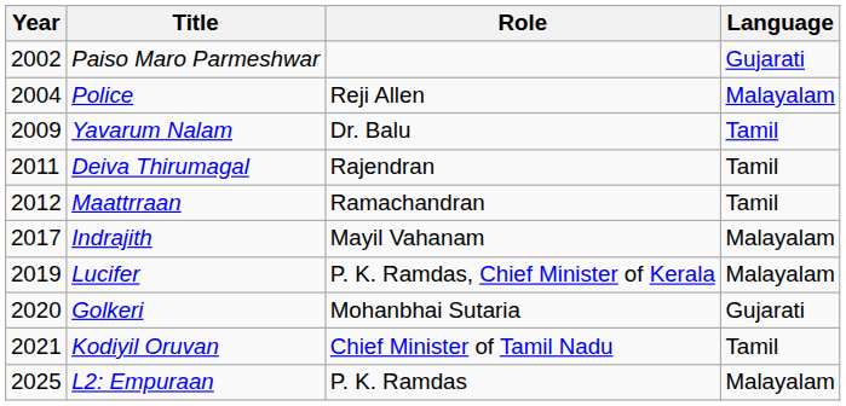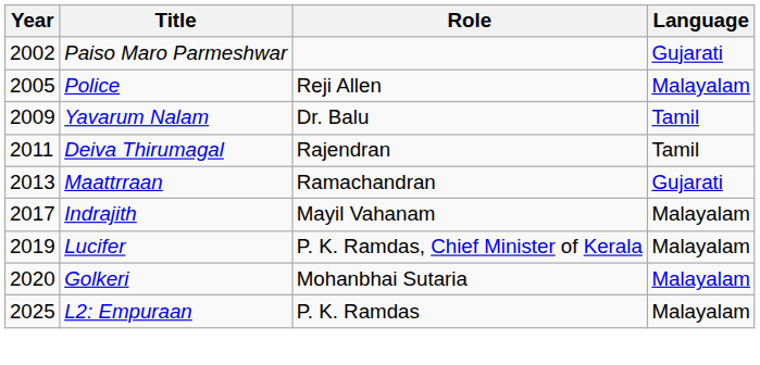 <table class="wikitable plainrowheaders sortable" style="margin-right: 0;">
 <tr>
 <th>Year</th>
 <th>Title</th>
 <th>Role</th>
 <th>Language</th>
 </tr>
 <tr>
 <td>2002</td>
 <td><em>Paiso Maro Parmeshwar</em></td>
 <td></td>
 <td><a href='#'>Gujarati</a></td>
 </tr>
 <tr>
-<td>2004</td>
+<td>2005</td>
 <td><a href='#'><em>Police</em></a></td>
 <td>Reji Allen</td>
 <td><a href='#'>Malayalam</a></td>
 </tr>
 <tr>
 <td>2009</td>
 <td><em><a href='#'>Yavarum Nalam</a></em></td>
 <td>Dr. Balu</td>
 <td><a href='#'>Tamil</a></td>
 </tr>
 <tr>
 <td>2011</td>
 <td><em><a href='#'>Deiva Thirumagal</a></em></td>
 <td>Rajendran</td>
 <td>Tamil</td>
 </tr>
 <tr>
-<td>2012</td>
+<td>2013</td>
 <td><em><a href='#'>Maattrraan</a></em></td>
 <td>Ramachandran</td>
-<td>Tamil</td>
+<td><a href='#'>Gujarati</a></td>
 </tr>
 <tr>
 <td>2017</td>
 <td><em><a href='#'>Indrajith</a></em></td>
 <td>Mayil Vahanam</td>
 <td>Malayalam</td>
 </tr>
 <tr>
 <td>2019</td>
 <td><a href='#'><em>Lucifer</em></a></td>
 <td>P. K. Ramdas, <a href='#'>Chief Minister</a> of <a href='#'>Kerala</a></td>
 <td>Malayalam</td>
 </tr>
 <tr>
 <td>2020</td>
 <td><em><a href='#'>Golkeri</a></em></td>
 <td>Mohanbhai Sutaria</td>
-<td>Gujarati</td>
-</tr>
-<tr>
-<td>2021</td>
-<td><em><a href='#'>Kodiyil Oruvan</a></em></td>
-<td><a href='#'>Chief Minister</a> of <a href='#'>Tamil Nadu</a></td>
-<td>Tamil</td>
+<td><a href='#'>Malayalam</a></td>
 </tr>
 <tr>
 <td>2025</td>
 <td><em><a href='#'>L2: Empuraan</a></em></td>
 <td>P. K. Ramdas</td>
 <td>Malayalam</td>
 </tr>
 </table>
